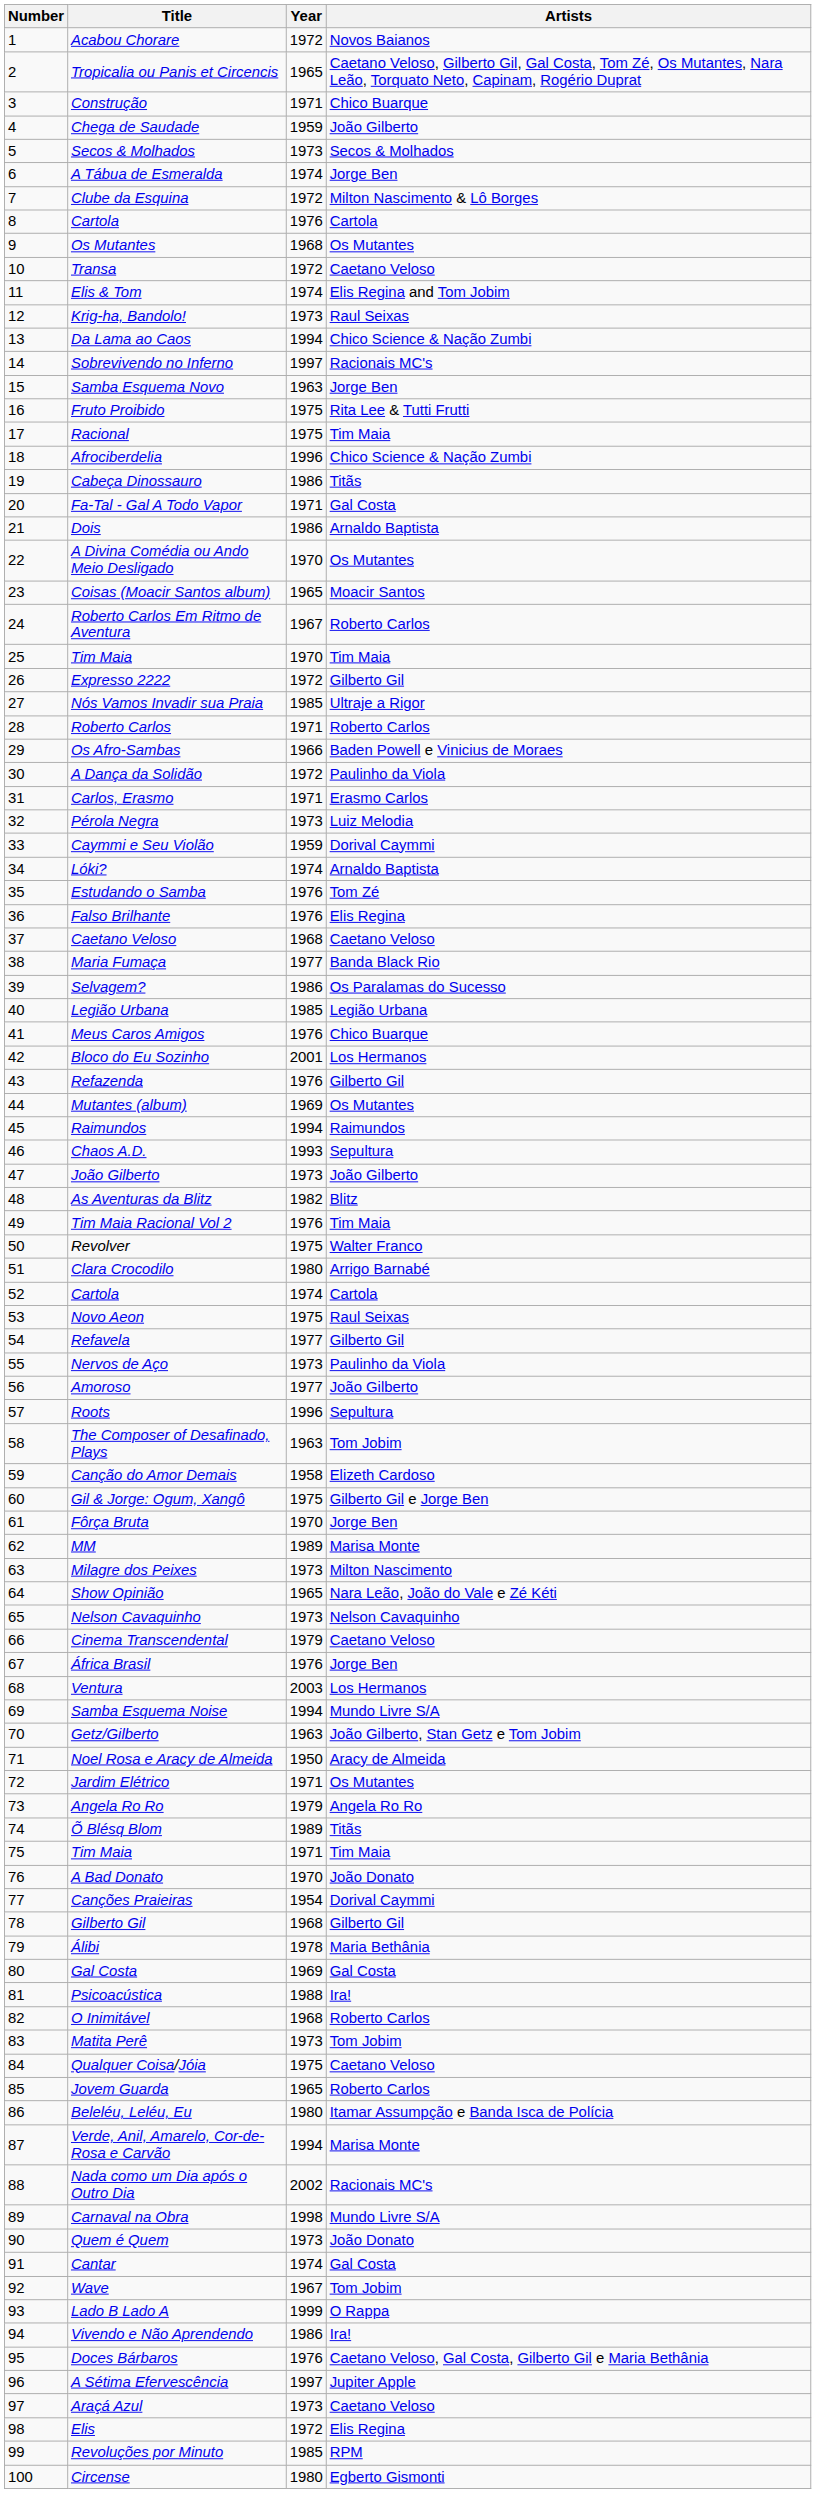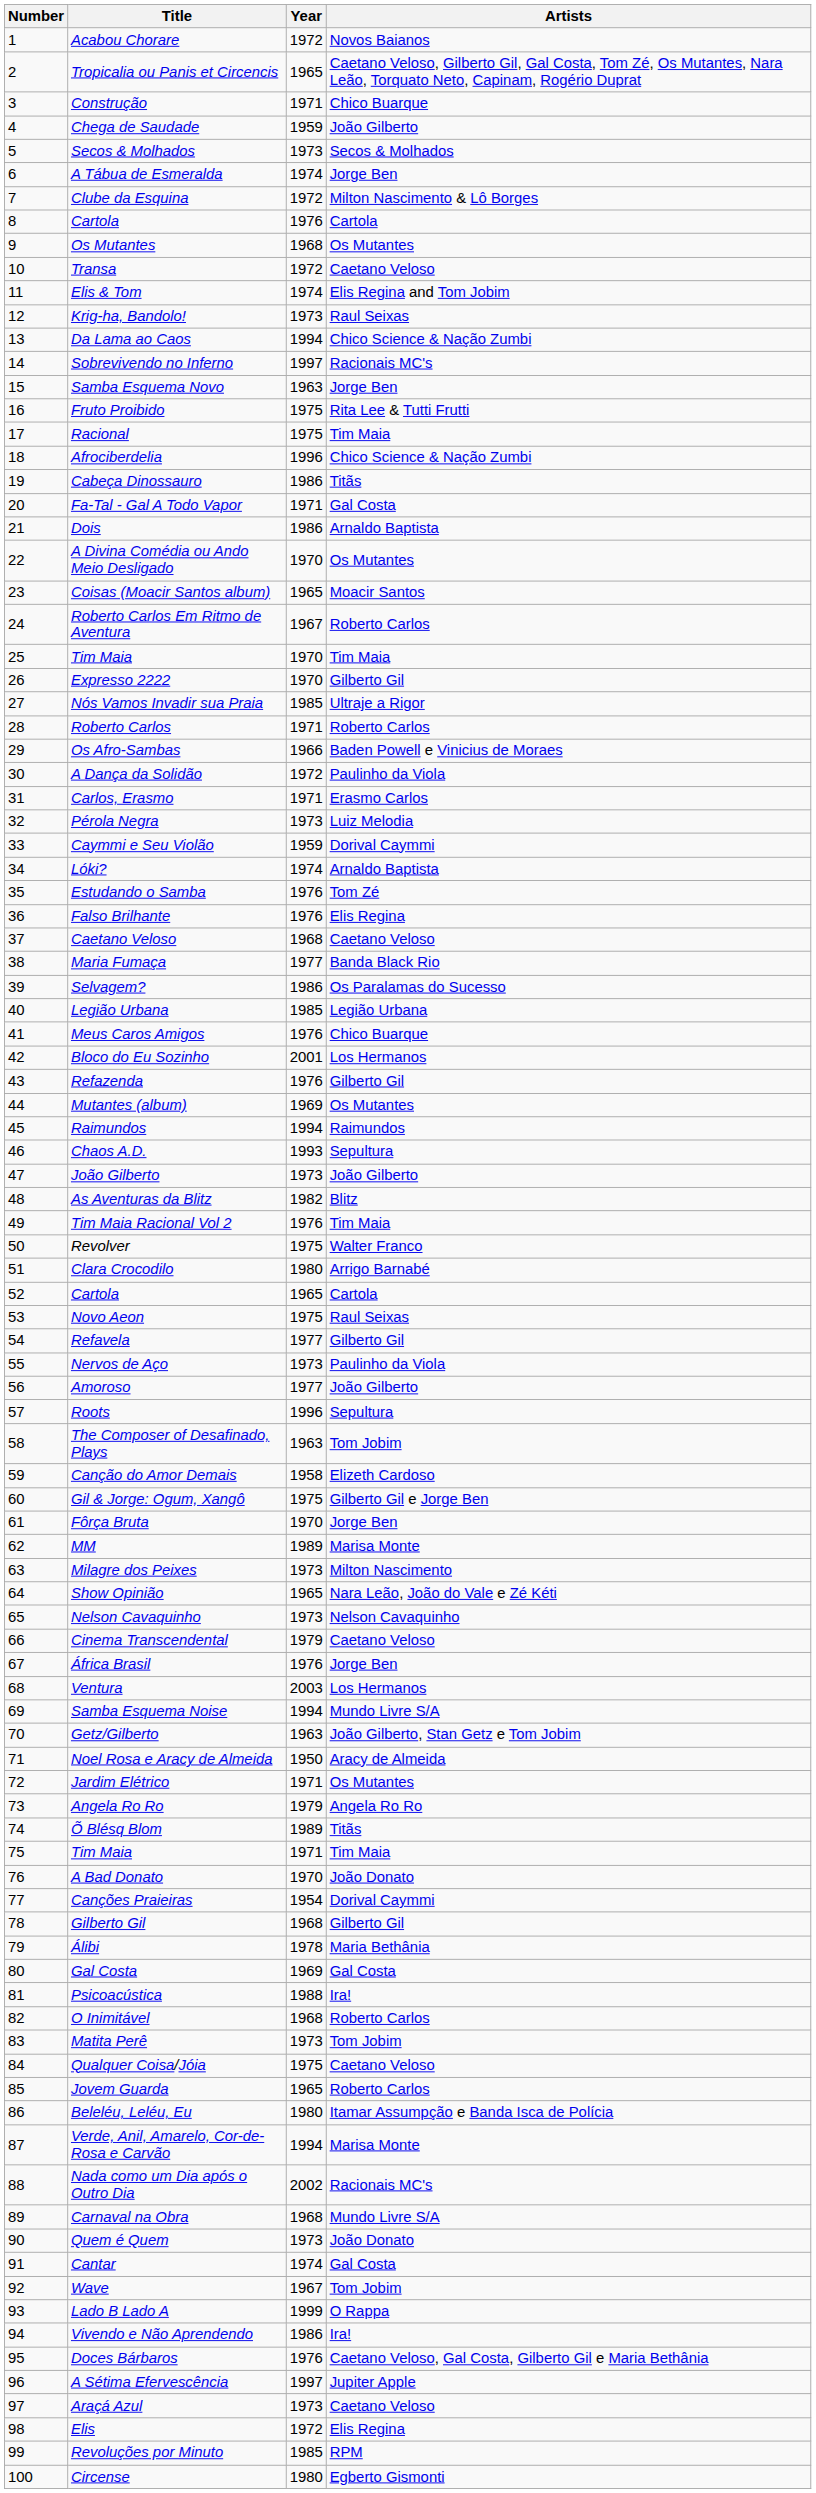 <table class="wikitable sortable">
 <tr>
 <th scope="col">Number</th>
 <th scope="col">Title</th>
 <th scope="col">Year</th>
 <th scope="col">Artists</th>
 </tr>
 <tr>
 <td>1</td>
 <td><em><a href='#'>Acabou Chorare</a></em></td>
 <td>1972</td>
 <td><a href='#'>Novos Baianos</a></td>
 </tr>
 <tr>
 <td>2</td>
 <td><em><a href='#'>Tropicalia ou Panis et Circencis</a></em></td>
 <td>1965</td>
 <td><a href='#'>Caetano Veloso</a>, <a href='#'>Gilberto Gil</a>, <a href='#'>Gal Costa</a>, <a href='#'>Tom Zé</a>, <a href='#'>Os Mutantes</a>, <a href='#'>Nara Leão</a>, <a href='#'>Torquato Neto</a>, <a href='#'>Capinam</a>, <a href='#'>Rogério Duprat</a></td>
 </tr>
 <tr>
 <td>3</td>
 <td><em><a href='#'>Construção</a></em></td>
 <td>1971</td>
 <td><a href='#'>Chico Buarque</a></td>
 </tr>
 <tr>
 <td>4</td>
 <td><em><a href='#'>Chega de Saudade</a></em></td>
 <td>1959</td>
 <td><a href='#'>João Gilberto</a></td>
 </tr>
 <tr>
 <td>5</td>
 <td><em><a href='#'>Secos & Molhados</a></em></td>
 <td>1973</td>
 <td><a href='#'>Secos & Molhados</a></td>
 </tr>
 <tr>
 <td>6</td>
 <td><em><a href='#'>A Tábua de Esmeralda</a></em></td>
 <td>1974</td>
 <td><a href='#'>Jorge Ben</a></td>
 </tr>
 <tr>
 <td>7</td>
 <td><em><a href='#'>Clube da Esquina</a></em></td>
 <td>1972</td>
 <td><a href='#'>Milton Nascimento</a> & <a href='#'>Lô Borges</a></td>
 </tr>
 <tr>
 <td>8</td>
 <td><em><a href='#'>Cartola</a></em></td>
 <td>1976</td>
 <td><a href='#'>Cartola</a></td>
 </tr>
 <tr>
 <td>9</td>
 <td><em><a href='#'>Os Mutantes</a></em></td>
 <td>1968</td>
 <td><a href='#'>Os Mutantes</a></td>
 </tr>
 <tr>
 <td>10</td>
 <td><em><a href='#'>Transa</a></em></td>
 <td>1972</td>
 <td><a href='#'>Caetano Veloso</a></td>
 </tr>
 <tr>
 <td>11</td>
 <td><em><a href='#'>Elis & Tom</a></em></td>
 <td>1974</td>
 <td><a href='#'>Elis Regina</a> and <a href='#'>Tom Jobim</a></td>
 </tr>
 <tr>
 <td>12</td>
 <td><em><a href='#'>Krig-ha, Bandolo!</a></em></td>
 <td>1973</td>
 <td><a href='#'>Raul Seixas</a></td>
 </tr>
 <tr>
 <td>13</td>
 <td><em><a href='#'>Da Lama ao Caos</a></em></td>
 <td>1994</td>
 <td><a href='#'>Chico Science & Nação Zumbi</a></td>
 </tr>
 <tr>
 <td>14</td>
 <td><em><a href='#'>Sobrevivendo no Inferno</a></em></td>
 <td>1997</td>
 <td><a href='#'>Racionais MC's</a></td>
 </tr>
 <tr>
 <td>15</td>
 <td><em><a href='#'>Samba Esquema Novo</a></em></td>
 <td>1963</td>
 <td><a href='#'>Jorge Ben</a></td>
 </tr>
 <tr>
 <td>16</td>
 <td><em><a href='#'>Fruto Proibido</a></em></td>
 <td>1975</td>
 <td><a href='#'>Rita Lee</a> & <a href='#'>Tutti Frutti</a></td>
 </tr>
 <tr>
 <td>17</td>
 <td><em><a href='#'>Racional</a></em></td>
 <td>1975</td>
 <td><a href='#'>Tim Maia</a></td>
 </tr>
 <tr>
 <td>18</td>
 <td><em><a href='#'>Afrociberdelia</a></em></td>
 <td>1996</td>
 <td><a href='#'>Chico Science & Nação Zumbi</a></td>
 </tr>
 <tr>
 <td>19</td>
 <td><em><a href='#'>Cabeça Dinossauro</a></em></td>
 <td>1986</td>
 <td><a href='#'>Titãs</a></td>
 </tr>
 <tr>
 <td>20</td>
 <td><em><a href='#'>Fa-Tal - Gal A Todo Vapor</a></em></td>
 <td>1971</td>
 <td><a href='#'>Gal Costa</a></td>
 </tr>
 <tr>
 <td>21</td>
 <td><em><a href='#'>Dois</a></em></td>
 <td>1986</td>
 <td><a href='#'>Arnaldo Baptista</a></td>
 </tr>
 <tr>
 <td>22</td>
 <td><em><a href='#'>A Divina Comédia ou Ando Meio Desligado</a></em></td>
 <td>1970</td>
 <td><a href='#'>Os Mutantes</a></td>
 </tr>
 <tr>
 <td>23</td>
 <td><em><a href='#'>Coisas (Moacir Santos album)</a></em></td>
 <td>1965</td>
 <td><a href='#'>Moacir Santos</a></td>
 </tr>
 <tr>
 <td>24</td>
 <td><em><a href='#'>Roberto Carlos Em Ritmo de Aventura</a></em></td>
 <td>1967</td>
 <td><a href='#'>Roberto Carlos</a></td>
 </tr>
 <tr>
 <td>25</td>
 <td><em><a href='#'>Tim Maia</a></em></td>
 <td>1970</td>
 <td><a href='#'>Tim Maia</a></td>
 </tr>
 <tr>
 <td>26</td>
 <td><em><a href='#'>Expresso 2222</a></em></td>
-<td>1972</td>
+<td>1970</td>
 <td><a href='#'>Gilberto Gil</a></td>
 </tr>
 <tr>
 <td>27</td>
 <td><em><a href='#'>Nós Vamos Invadir sua Praia</a></em></td>
 <td>1985</td>
 <td><a href='#'>Ultraje a Rigor</a></td>
 </tr>
 <tr>
 <td>28</td>
 <td><em><a href='#'>Roberto Carlos</a></em></td>
 <td>1971</td>
 <td><a href='#'>Roberto Carlos</a></td>
 </tr>
 <tr>
 <td>29</td>
 <td><em><a href='#'>Os Afro-Sambas</a></em></td>
 <td>1966</td>
 <td><a href='#'>Baden Powell</a> e <a href='#'>Vinicius de Moraes</a></td>
 </tr>
 <tr>
 <td>30</td>
 <td><em><a href='#'>A Dança da Solidão</a></em></td>
 <td>1972</td>
 <td><a href='#'>Paulinho da Viola</a></td>
 </tr>
 <tr>
 <td>31</td>
 <td><em><a href='#'>Carlos, Erasmo</a></em></td>
 <td>1971</td>
 <td><a href='#'>Erasmo Carlos</a></td>
 </tr>
 <tr>
 <td>32</td>
 <td><em><a href='#'>Pérola Negra</a></em></td>
 <td>1973</td>
 <td><a href='#'>Luiz Melodia</a></td>
 </tr>
 <tr>
 <td>33</td>
 <td><em><a href='#'>Caymmi e Seu Violão</a></em></td>
 <td>1959</td>
 <td><a href='#'>Dorival Caymmi</a></td>
 </tr>
 <tr>
 <td>34</td>
 <td><em><a href='#'>Lóki?</a></em></td>
 <td>1974</td>
 <td><a href='#'>Arnaldo Baptista</a></td>
 </tr>
 <tr>
 <td>35</td>
 <td><em><a href='#'>Estudando o Samba</a></em></td>
 <td>1976</td>
 <td><a href='#'>Tom Zé</a></td>
 </tr>
 <tr>
 <td>36</td>
 <td><em><a href='#'>Falso Brilhante</a></em></td>
 <td>1976</td>
 <td><a href='#'>Elis Regina</a></td>
 </tr>
 <tr>
 <td>37</td>
 <td><em><a href='#'>Caetano Veloso</a></em></td>
 <td>1968</td>
 <td><a href='#'>Caetano Veloso</a></td>
 </tr>
 <tr>
 <td>38</td>
 <td><em><a href='#'>Maria Fumaça</a></em></td>
 <td>1977</td>
 <td><a href='#'>Banda Black Rio</a></td>
 </tr>
 <tr>
 <td>39</td>
 <td><em><a href='#'>Selvagem?</a></em></td>
 <td>1986</td>
 <td><a href='#'>Os Paralamas do Sucesso</a></td>
 </tr>
 <tr>
 <td>40</td>
 <td><em><a href='#'>Legião Urbana</a></em></td>
 <td>1985</td>
 <td><a href='#'>Legião Urbana</a></td>
 </tr>
 <tr>
 <td>41</td>
 <td><em><a href='#'>Meus Caros Amigos</a></em></td>
 <td>1976</td>
 <td><a href='#'>Chico Buarque</a></td>
 </tr>
 <tr>
 <td>42</td>
 <td><em><a href='#'>Bloco do Eu Sozinho</a></em></td>
 <td>2001</td>
 <td><a href='#'>Los Hermanos</a></td>
 </tr>
 <tr>
 <td>43</td>
 <td><em><a href='#'>Refazenda</a></em></td>
 <td>1976</td>
 <td><a href='#'>Gilberto Gil</a></td>
 </tr>
 <tr>
 <td>44</td>
 <td><em><a href='#'>Mutantes (album)</a></em></td>
 <td>1969</td>
 <td><a href='#'>Os Mutantes</a></td>
 </tr>
 <tr>
 <td>45</td>
 <td><em><a href='#'>Raimundos</a></em></td>
 <td>1994</td>
 <td><a href='#'>Raimundos</a></td>
 </tr>
 <tr>
 <td>46</td>
 <td><em><a href='#'>Chaos A.D.</a></em></td>
 <td>1993</td>
 <td><a href='#'>Sepultura</a></td>
 </tr>
 <tr>
 <td>47</td>
 <td><em><a href='#'>João Gilberto</a></em></td>
 <td>1973</td>
 <td><a href='#'>João Gilberto</a></td>
 </tr>
 <tr>
 <td>48</td>
 <td><em><a href='#'>As Aventuras da Blitz</a></em></td>
 <td>1982</td>
 <td><a href='#'>Blitz</a></td>
 </tr>
 <tr>
 <td>49</td>
 <td><em><a href='#'>Tim Maia Racional Vol 2</a></em></td>
 <td>1976</td>
 <td><a href='#'>Tim Maia</a></td>
 </tr>
 <tr>
 <td>50</td>
 <td><em>Revolver </em></td>
 <td>1975</td>
 <td><a href='#'>Walter Franco</a></td>
 </tr>
 <tr>
 <td>51</td>
 <td><em><a href='#'>Clara Crocodilo</a></em></td>
 <td>1980</td>
 <td><a href='#'>Arrigo Barnabé</a></td>
 </tr>
 <tr>
 <td>52</td>
 <td><em><a href='#'>Cartola</a></em></td>
-<td>1974</td>
+<td>1965</td>
 <td><a href='#'>Cartola</a></td>
 </tr>
 <tr>
 <td>53</td>
 <td><em><a href='#'>Novo Aeon</a></em></td>
 <td>1975</td>
 <td><a href='#'>Raul Seixas</a></td>
 </tr>
 <tr>
 <td>54</td>
 <td><em><a href='#'>Refavela</a></em></td>
 <td>1977</td>
 <td><a href='#'>Gilberto Gil</a></td>
 </tr>
 <tr>
 <td>55</td>
 <td><em><a href='#'>Nervos de Aço</a></em></td>
 <td>1973</td>
 <td><a href='#'>Paulinho da Viola</a></td>
 </tr>
 <tr>
 <td>56</td>
 <td><em><a href='#'>Amoroso</a></em></td>
 <td>1977</td>
 <td><a href='#'>João Gilberto</a></td>
 </tr>
 <tr>
 <td>57</td>
 <td><em><a href='#'>Roots</a></em></td>
 <td>1996</td>
 <td><a href='#'>Sepultura</a></td>
 </tr>
 <tr>
 <td>58</td>
 <td><em><a href='#'>The Composer of Desafinado, Plays</a></em></td>
 <td>1963</td>
 <td><a href='#'>Tom Jobim</a></td>
 </tr>
 <tr>
 <td>59</td>
 <td><em><a href='#'>Canção do Amor Demais</a></em></td>
 <td>1958</td>
 <td><a href='#'>Elizeth Cardoso</a></td>
 </tr>
 <tr>
 <td>60</td>
 <td><em><a href='#'>Gil & Jorge: Ogum, Xangô</a></em></td>
 <td>1975</td>
 <td><a href='#'>Gilberto Gil</a> e <a href='#'>Jorge Ben</a></td>
 </tr>
 <tr>
 <td>61</td>
 <td><em><a href='#'>Fôrça Bruta</a></em></td>
 <td>1970</td>
 <td><a href='#'>Jorge Ben</a></td>
 </tr>
 <tr>
 <td>62</td>
 <td><em><a href='#'>MM</a></em></td>
 <td>1989</td>
 <td><a href='#'>Marisa Monte</a></td>
 </tr>
 <tr>
 <td>63</td>
 <td><em><a href='#'>Milagre dos Peixes</a></em></td>
 <td>1973</td>
 <td><a href='#'>Milton Nascimento</a></td>
 </tr>
 <tr>
 <td>64</td>
 <td><em><a href='#'>Show Opinião</a></em></td>
 <td>1965</td>
 <td><a href='#'>Nara Leão</a>, <a href='#'>João do Vale</a> e <a href='#'>Zé Kéti</a></td>
 </tr>
 <tr>
 <td>65</td>
 <td><em><a href='#'>Nelson Cavaquinho</a></em></td>
 <td>1973</td>
 <td><a href='#'>Nelson Cavaquinho</a></td>
 </tr>
 <tr>
 <td>66</td>
 <td><em><a href='#'>Cinema Transcendental</a></em></td>
 <td>1979</td>
 <td><a href='#'>Caetano Veloso</a></td>
 </tr>
 <tr>
 <td>67</td>
 <td><em><a href='#'>África Brasil</a></em></td>
 <td>1976</td>
 <td><a href='#'>Jorge Ben</a></td>
 </tr>
 <tr>
 <td>68</td>
 <td><em><a href='#'>Ventura</a></em></td>
 <td>2003</td>
 <td><a href='#'>Los Hermanos</a></td>
 </tr>
 <tr>
 <td>69</td>
 <td><em><a href='#'>Samba Esquema Noise</a></em></td>
 <td>1994</td>
 <td><a href='#'>Mundo Livre S/A</a></td>
 </tr>
 <tr>
 <td>70</td>
 <td><em><a href='#'>Getz/Gilberto</a></em></td>
 <td>1963</td>
 <td><a href='#'>João Gilberto</a>, <a href='#'>Stan Getz</a> e <a href='#'>Tom Jobim</a></td>
 </tr>
 <tr>
 <td>71</td>
 <td><em><a href='#'>Noel Rosa e Aracy de Almeida</a></em></td>
 <td>1950</td>
 <td><a href='#'>Aracy de Almeida</a></td>
 </tr>
 <tr>
 <td>72</td>
 <td><em><a href='#'>Jardim Elétrico</a></em></td>
 <td>1971</td>
 <td><a href='#'>Os Mutantes</a></td>
 </tr>
 <tr>
 <td>73</td>
 <td><em><a href='#'>Angela Ro Ro</a></em></td>
 <td>1979</td>
 <td><a href='#'>Angela Ro Ro</a></td>
 </tr>
 <tr>
 <td>74</td>
 <td><em><a href='#'>Õ Blésq Blom</a></em></td>
 <td>1989</td>
 <td><a href='#'>Titãs</a></td>
 </tr>
 <tr>
 <td>75</td>
 <td><em><a href='#'>Tim Maia</a></em></td>
 <td>1971</td>
 <td><a href='#'>Tim Maia</a></td>
 </tr>
 <tr>
 <td>76</td>
 <td><em><a href='#'>A Bad Donato</a></em></td>
 <td>1970</td>
 <td><a href='#'>João Donato</a></td>
 </tr>
 <tr>
 <td>77</td>
 <td><em><a href='#'>Canções Praieiras</a></em></td>
 <td>1954</td>
 <td><a href='#'>Dorival Caymmi</a></td>
 </tr>
 <tr>
 <td>78</td>
 <td><em><a href='#'>Gilberto Gil</a></em></td>
 <td>1968</td>
 <td><a href='#'>Gilberto Gil</a></td>
 </tr>
 <tr>
 <td>79</td>
 <td><em><a href='#'>Álibi</a></em></td>
 <td>1978</td>
 <td><a href='#'>Maria Bethânia</a></td>
 </tr>
 <tr>
 <td>80</td>
 <td><em><a href='#'>Gal Costa</a></em></td>
 <td>1969</td>
 <td><a href='#'>Gal Costa</a></td>
 </tr>
 <tr>
 <td>81</td>
 <td><em><a href='#'>Psicoacústica</a></em></td>
 <td>1988</td>
 <td><a href='#'>Ira!</a></td>
 </tr>
 <tr>
 <td>82</td>
 <td><em><a href='#'>O Inimitável</a></em></td>
 <td>1968</td>
 <td><a href='#'>Roberto Carlos</a></td>
 </tr>
 <tr>
 <td>83</td>
 <td><em><a href='#'>Matita Perê</a></em></td>
 <td>1973</td>
 <td><a href='#'>Tom Jobim</a></td>
 </tr>
 <tr>
 <td>84</td>
 <td><em><a href='#'>Qualquer Coisa</a>/<a href='#'>Jóia</a></em></td>
 <td>1975</td>
 <td><a href='#'>Caetano Veloso</a></td>
 </tr>
 <tr>
 <td>85</td>
 <td><em><a href='#'>Jovem Guarda</a></em></td>
 <td>1965</td>
 <td><a href='#'>Roberto Carlos</a></td>
 </tr>
 <tr>
 <td>86</td>
 <td><em><a href='#'>Beleléu, Leléu, Eu</a></em></td>
 <td>1980</td>
 <td><a href='#'>Itamar Assumpção</a> e <a href='#'>Banda Isca de Polícia</a></td>
 </tr>
 <tr>
 <td>87</td>
 <td><em><a href='#'>Verde, Anil, Amarelo, Cor-de-Rosa e Carvão</a></em></td>
 <td>1994</td>
 <td><a href='#'>Marisa Monte</a></td>
 </tr>
 <tr>
 <td>88</td>
 <td><em><a href='#'>Nada como um Dia após o Outro Dia</a></em></td>
 <td>2002</td>
 <td><a href='#'>Racionais MC's</a></td>
 </tr>
 <tr>
 <td>89</td>
 <td><em><a href='#'>Carnaval na Obra</a></em></td>
-<td>1998</td>
+<td>1968</td>
 <td><a href='#'>Mundo Livre S/A</a></td>
 </tr>
 <tr>
 <td>90</td>
 <td><em><a href='#'>Quem é Quem</a></em></td>
 <td>1973</td>
 <td><a href='#'>João Donato</a></td>
 </tr>
 <tr>
 <td>91</td>
 <td><em><a href='#'>Cantar</a></em></td>
 <td>1974</td>
 <td><a href='#'>Gal Costa</a></td>
 </tr>
 <tr>
 <td>92</td>
 <td><em><a href='#'>Wave</a></em></td>
 <td>1967</td>
 <td><a href='#'>Tom Jobim</a></td>
 </tr>
 <tr>
 <td>93</td>
 <td><em><a href='#'>Lado B Lado A</a></em></td>
 <td>1999</td>
 <td><a href='#'>O Rappa</a></td>
 </tr>
 <tr>
 <td>94</td>
 <td><em><a href='#'>Vivendo e Não Aprendendo</a></em></td>
 <td>1986</td>
 <td><a href='#'>Ira!</a></td>
 </tr>
 <tr>
 <td>95</td>
 <td><em><a href='#'>Doces Bárbaros</a></em></td>
 <td>1976</td>
 <td><a href='#'>Caetano Veloso</a>, <a href='#'>Gal Costa</a>, <a href='#'>Gilberto Gil</a> e <a href='#'>Maria Bethânia</a></td>
 </tr>
 <tr>
 <td>96</td>
 <td><em><a href='#'>A Sétima Efervescência</a></em></td>
 <td>1997</td>
 <td><a href='#'>Jupiter Apple</a></td>
 </tr>
 <tr>
 <td>97</td>
 <td><em><a href='#'>Araçá Azul</a></em></td>
 <td>1973</td>
 <td><a href='#'>Caetano Veloso</a></td>
 </tr>
 <tr>
 <td>98</td>
 <td><em><a href='#'>Elis</a></em></td>
 <td>1972</td>
 <td><a href='#'>Elis Regina</a></td>
 </tr>
 <tr>
 <td>99</td>
 <td><em><a href='#'>Revoluções por Minuto</a></em></td>
 <td>1985</td>
 <td><a href='#'>RPM</a></td>
 </tr>
 <tr>
 <td>100</td>
 <td><em><a href='#'>Circense</a></em></td>
 <td>1980</td>
 <td><a href='#'>Egberto Gismonti</a></td>
 </tr>
 </table>
